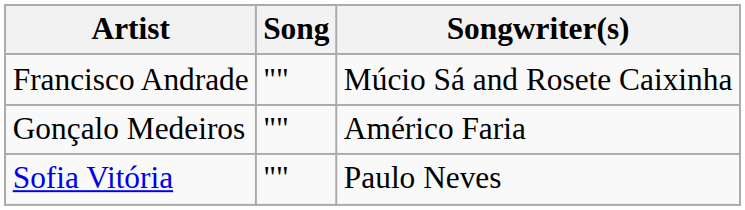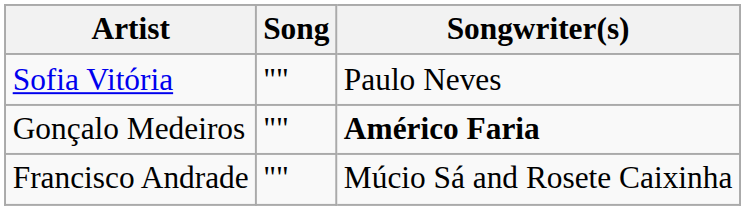 <table class="sortable wikitable" style="margin: 1em auto 1em auto;">
 <tr>
 <th>Artist</th>
 <th>Song</th>
 <th>Songwriter(s)</th>
 </tr>
 <tr>
+<td align="left"><a href='#'>Sofia Vitória</a></td>
+<td align="left">""</td>
+<td align="left">Paulo Neves</td>
+</tr>
+<tr>
+<td align="left">Gonçalo Medeiros</td>
+<td align="left">""</td>
+<td align="left"><strong>Américo Faria</strong></td>
+</tr>
+<tr>
 <td align="left">Francisco Andrade</td>
 <td align="left">""</td>
 <td align="left">Múcio Sá and Rosete Caixinha</td>
 </tr>
-<tr>
-<td align="left">Gonçalo Medeiros</td>
-<td align="left">""</td>
-<td align="left">Américo Faria</td>
-</tr>
-<tr>
-<td align="left"><a href='#'>Sofia Vitória</a></td>
-<td align="left">""</td>
-<td align="left">Paulo Neves</td>
-</tr>
 </table>
